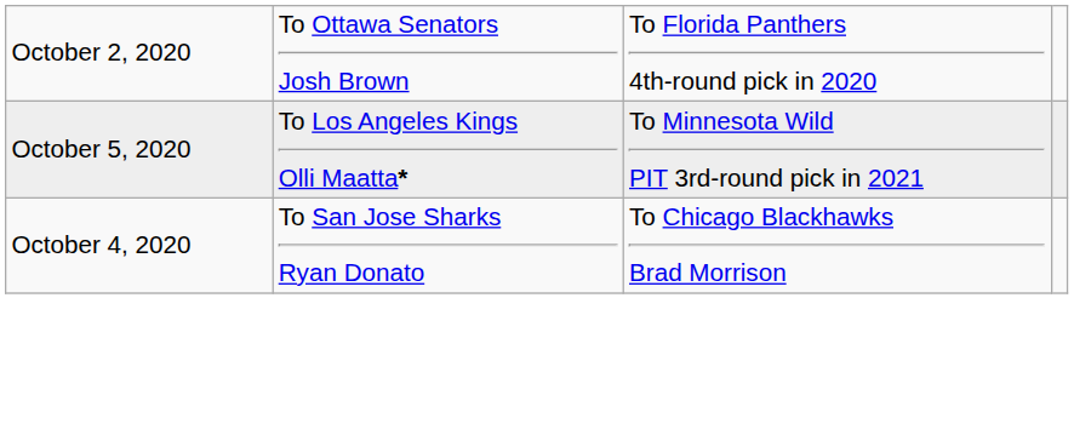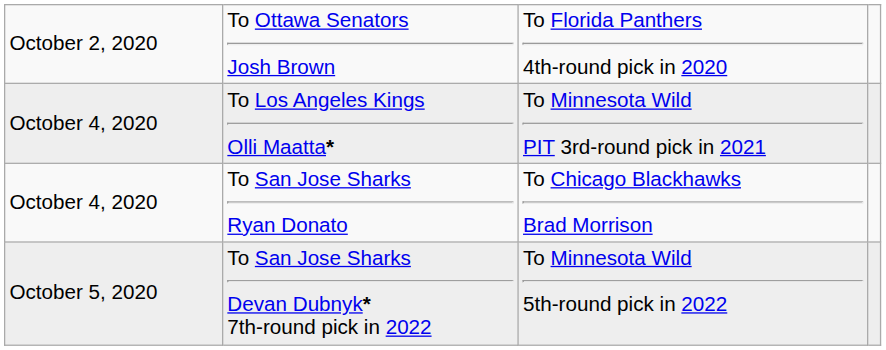 <table class="wikitable" style="border:1px solid #999999; width:680px;">
 <tr>
 <td>October 2, 2020</td>
 <td valign="top">To <a href='#'>Ottawa Senators</a><hr><a href='#'>Josh Brown</a></td>
 <td valign="top">To <a href='#'>Florida Panthers</a><hr>4th-round pick in <a href='#'>2020</a></td>
 <td></td>
 </tr>
 <tr bgcolor="eeeeee">
-<td>October 5, 2020</td>
+<td>October 4, 2020</td>
 <td valign="top">To <a href='#'>Los Angeles Kings</a><hr><a href='#'>Olli Maatta</a><span><strong>*</strong></span></td>
 <td valign="top">To <a href='#'>Minnesota Wild</a><hr><a href='#'>PIT</a> 3rd-round pick in <a href='#'>2021</a></td>
 <td></td>
 </tr>
 <tr>
 <td>October 4, 2020</td>
 <td valign="top">To <a href='#'>San Jose Sharks</a><hr><a href='#'>Ryan Donato</a></td>
 <td valign="top">To <a href='#'>Chicago Blackhawks</a><hr><a href='#'>Brad Morrison</a></td>
 <td></td>
 </tr>
+<tr bgcolor="eeeeee">
+<td>October 5, 2020</td>
+<td valign="top">To <a href='#'>San Jose Sharks</a><hr><a href='#'>Devan Dubnyk</a><span><strong>*</strong></span><br>7th-round pick in <a href='#'>2022</a></td>
+<td valign="top">To <a href='#'>Minnesota Wild</a><hr>5th-round pick in <a href='#'>2022</a></td>
+<td></td>
+</tr>
 </table>
